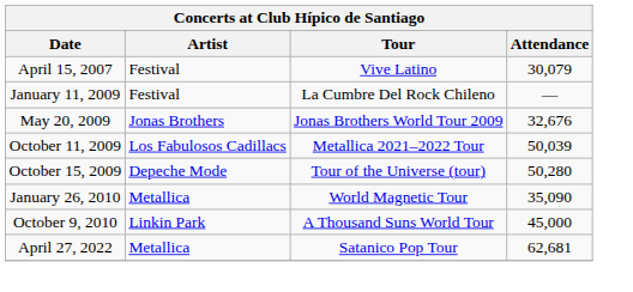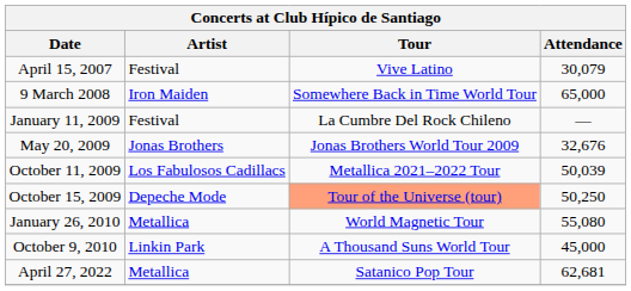 <table class="wikitable" style="text-align:center;">
 <tr>
 <th colspan=4>Concerts at Club Hípico de Santiago</th>
 </tr>
 <tr>
 <th>Date</th>
 <th>Artist</th>
 <th>Tour</th>
 <th>Attendance</th>
 </tr>
 <tr>
 <td>April 15, 2007</td>
 <td align=left>Festival</td>
 <td><a href='#'>Vive Latino</a></td>
 <td>30,079</td>
+</tr>
+<tr>
+<td>9 March 2008</td>
+<td align=left><a href='#'>Iron Maiden</a></td>
+<td><a href='#'>Somewhere Back in Time World Tour</a></td>
+<td>65,000</td>
 </tr>
 <tr>
 <td>January 11, 2009</td>
 <td align=left>Festival</td>
 <td>La Cumbre Del Rock Chileno</td>
 <td>—</td>
 </tr>
 <tr>
 <td>May 20, 2009</td>
 <td align=left><a href='#'>Jonas Brothers</a></td>
 <td><a href='#'>Jonas Brothers World Tour 2009</a></td>
 <td>32,676</td>
 </tr>
 <tr>
 <td>October 11, 2009</td>
 <td align=left><a href='#'>Los Fabulosos Cadillacs</a></td>
 <td><a href='#'>Metallica 2021–2022 Tour</a></td>
 <td>50,039</td>
 </tr>
 <tr>
 <td>October 15, 2009</td>
 <td align=left><a href='#'>Depeche Mode</a></td>
-<td><a href='#'>Tour of the Universe (tour)</a></td>
-<td>50,280</td>
+<td style="background: lightsalmon;"><a href='#'>Tour of the Universe (tour)</a></td>
+<td>50,250</td>
 </tr>
 <tr>
 <td>January 26, 2010</td>
 <td align=left><a href='#'>Metallica</a></td>
 <td><a href='#'>World Magnetic Tour</a></td>
-<td>35,090</td>
+<td>55,080</td>
 </tr>
 <tr>
 <td>October 9, 2010</td>
 <td align=left><a href='#'>Linkin Park</a></td>
 <td><a href='#'>A Thousand Suns World Tour</a></td>
 <td>45,000</td>
 </tr>
 <tr>
 <td>April 27, 2022</td>
 <td align=left><a href='#'>Metallica</a></td>
 <td><a href='#'>Satanico Pop Tour</a></td>
 <td>62,681</td>
 </tr>
 <tr>
 </tr>
 </table>
